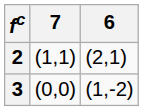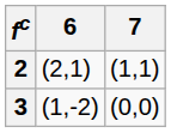 <table class="wikitable floatright">
 <tr>
 <th><em>f<sup>c</sup></em></th>
+<th>6</th>
 <th>7</th>
-<th>6</th>
 </tr>
 <tr>
 <th>2</th>
+<td>(2,1)</td>
 <td>(1,1)</td>
-<td>(2,1)</td>
 </tr>
 <tr>
 <th>3</th>
+<td>(1,-2)</td>
 <td>(0,0)</td>
-<td>(1,-2)</td>
 </tr>
 </table>
